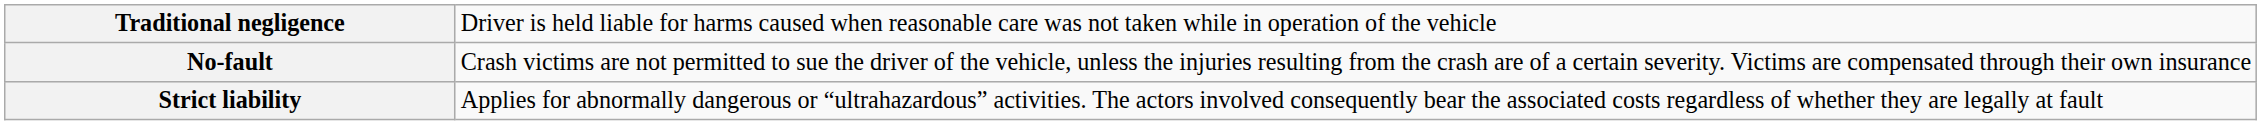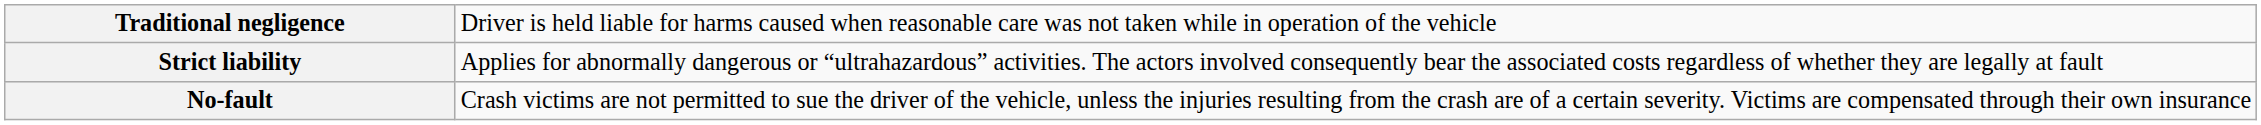 <table class="wikitable">
 <tr style="vertical-align: top;">
 <th scope="row" style="width: 20%;">Traditional negligence</th>
 <td style="width: 80%;">Driver is held liable for harms caused when reasonable care was not taken while in operation of the vehicle</td>
 </tr>
 <tr style="vertical-align: top;">
+<th scope="row">Strict liability</th>
+<td>Applies for abnormally dangerous or “ultrahazardous” activities. The actors involved consequently bear the associated costs regardless of whether they are legally at fault</td>
+</tr>
+<tr style="vertical-align: top;">
 <th scope="row">No-fault</th>
 <td>Crash victims are not permitted to sue the driver of the vehicle, unless the injuries resulting from the crash are of a certain severity. Victims are compensated through their own insurance</td>
 </tr>
-<tr style="vertical-align: top;">
-<th scope="row">Strict liability</th>
-<td>Applies for abnormally dangerous or “ultrahazardous” activities. The actors involved consequently bear the associated costs regardless of whether they are legally at fault</td>
-</tr>
 </table>
